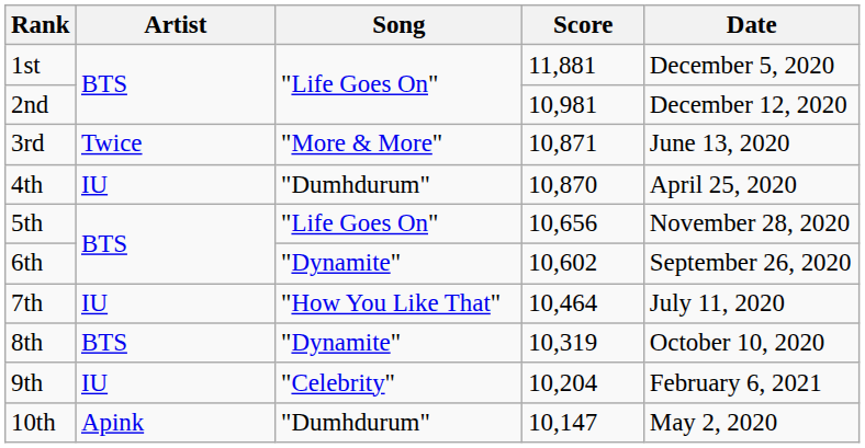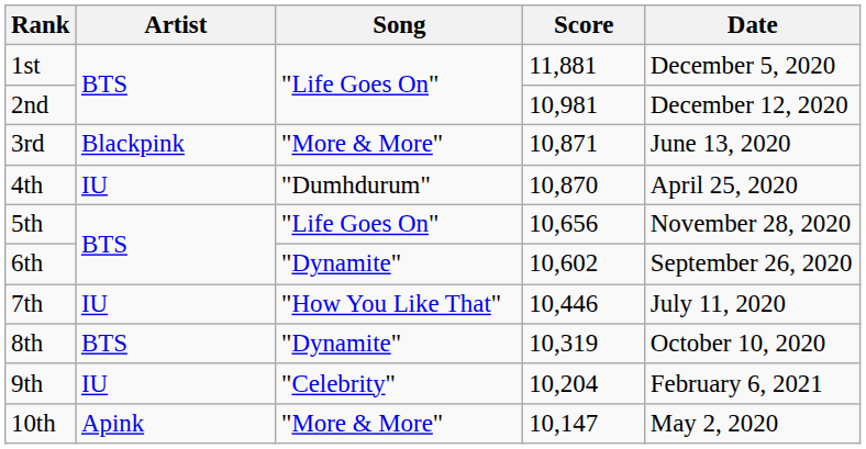 <table class="wikitable">
 <tr>
 <th>Rank</th>
 <th style="width:120px">Artist</th>
 <th style="width:150px">Song</th>
 <th style="width:70px">Score</th>
 <th style="width:130px">Date</th>
 </tr>
 <tr>
 <td>1st</td>
 <td rowspan="2"><a href='#'>BTS</a></td>
 <td rowspan="2">"<a href='#'>Life Goes On</a>"</td>
 <td>11,881</td>
 <td>December 5, 2020</td>
 </tr>
 <tr>
 <td>2nd</td>
 <td>10,981</td>
 <td>December 12, 2020</td>
 </tr>
 <tr>
 <td>3rd</td>
-<td><a href='#'>Twice</a></td>
+<td><a href='#'>Blackpink</a></td>
 <td>"<a href='#'>More & More</a>"</td>
 <td>10,871</td>
 <td>June 13, 2020</td>
 </tr>
 <tr>
 <td>4th</td>
 <td><a href='#'>IU</a></td>
 <td>"Dumhdurum"</td>
 <td>10,870</td>
 <td>April 25, 2020</td>
 </tr>
 <tr>
 <td>5th</td>
 <td rowspan="2"><a href='#'>BTS</a></td>
 <td>"<a href='#'>Life Goes On</a>"</td>
 <td>10,656</td>
 <td>November 28, 2020</td>
 </tr>
 <tr>
 <td>6th</td>
 <td>"<a href='#'>Dynamite</a>"</td>
 <td>10,602</td>
 <td>September 26, 2020</td>
 </tr>
 <tr>
 <td>7th</td>
 <td><a href='#'>IU</a></td>
 <td>"<a href='#'>How You Like That</a>"</td>
-<td>10,464</td>
+<td>10,446</td>
 <td>July 11, 2020</td>
 </tr>
 <tr>
 <td>8th</td>
 <td><a href='#'>BTS</a></td>
 <td>"<a href='#'>Dynamite</a>"</td>
 <td>10,319</td>
 <td>October 10, 2020</td>
 </tr>
 <tr>
 <td>9th</td>
 <td><a href='#'>IU</a></td>
 <td>"<a href='#'>Celebrity</a>"</td>
 <td>10,204</td>
 <td>February 6, 2021</td>
 </tr>
 <tr>
 <td>10th</td>
 <td><a href='#'>Apink</a></td>
-<td>"Dumhdurum"</td>
+<td>"<a href='#'>More & More</a>"</td>
 <td>10,147</td>
 <td>May 2, 2020</td>
 </tr>
 </table>
